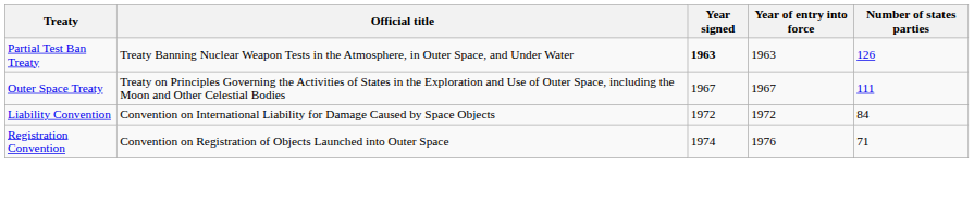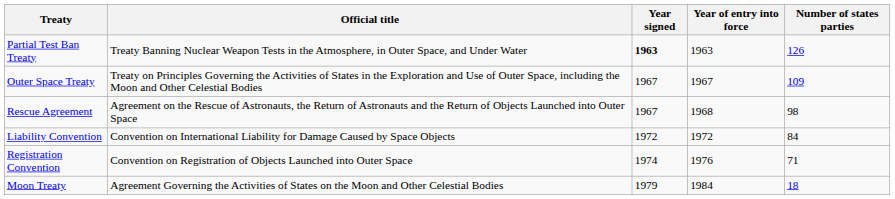 <table class="wikitable">
 <tr>
 <th>Treaty</th>
 <th>Official title</th>
 <th>Year signed</th>
 <th>Year of entry into force</th>
 <th>Number of states parties</th>
 </tr>
 <tr>
 <td><a href='#'>Partial Test Ban Treaty</a></td>
 <td>Treaty Banning Nuclear Weapon Tests in the Atmosphere, in Outer Space, and Under Water</td>
 <td><strong>1963</strong></td>
 <td>1963</td>
 <td><a href='#'>126</a></td>
 </tr>
 <tr>
 <td><a href='#'>Outer Space Treaty</a></td>
 <td>Treaty on Principles Governing the Activities of States in the Exploration and Use of Outer Space, including the Moon and Other Celestial Bodies</td>
 <td>1967</td>
 <td>1967</td>
-<td><a href='#'>111</a></td>
+<td><a href='#'>109</a></td>
+</tr>
+<tr>
+<td><a href='#'>Rescue Agreement</a></td>
+<td>Agreement on the Rescue of Astronauts, the Return of Astronauts and the Return of Objects Launched into Outer Space</td>
+<td>1967</td>
+<td>1968</td>
+<td>98</td>
 </tr>
 <tr>
 <td><a href='#'>Liability Convention</a></td>
 <td>Convention on International Liability for Damage Caused by Space Objects</td>
 <td>1972</td>
 <td>1972</td>
 <td>84</td>
 </tr>
 <tr>
 <td><a href='#'>Registration Convention</a></td>
 <td>Convention on Registration of Objects Launched into Outer Space</td>
 <td>1974</td>
 <td>1976</td>
 <td>71</td>
 </tr>
+<tr>
+<td><a href='#'>Moon Treaty</a></td>
+<td>Agreement Governing the Activities of States on the Moon and Other Celestial Bodies</td>
+<td>1979</td>
+<td>1984</td>
+<td><a href='#'>18</a></td>
+</tr>
 </table>
